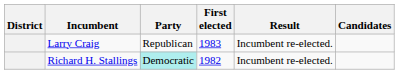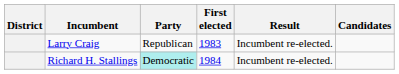 <table class=wikitable>
 <tr valign=bottom>
 <th>District</th>
 <th>Incumbent</th>
 <th>Party</th>
 <th>First<br>elected</th>
 <th>Result</th>
 <th>Candidates</th>
 </tr>
 <tr>
 <th></th>
 <td><a href='#'>Larry Craig</a></td>
 <td>Republican</td>
 <td><a href='#'>1983</a></td>
 <td>Incumbent re-elected.</td>
 <td nowrap></td>
 </tr>
 <tr>
 <th></th>
 <td><a href='#'>Richard H. Stallings</a></td>
 <td style="background: paleturquoise;">Democratic</td>
-<td><a href='#'>1982</a></td>
+<td><a href='#'>1984</a></td>
 <td>Incumbent re-elected.</td>
 <td nowrap></td>
 </tr>
 </table>
